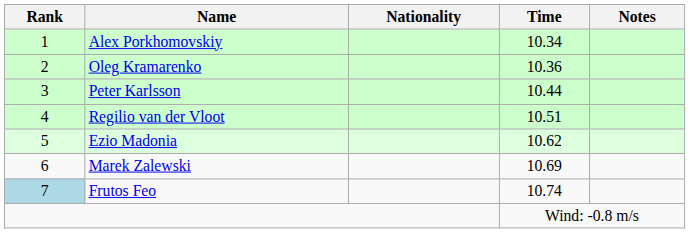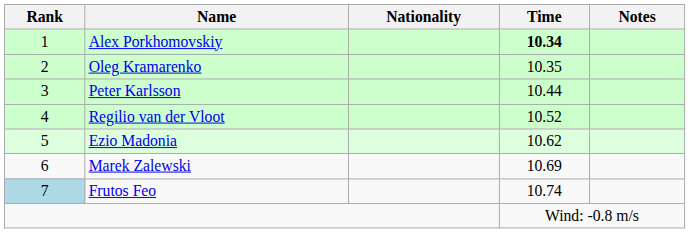 <table class="wikitable sortable" style="text-align:center;width: 55%">
 <tr>
 <th>Rank</th>
 <th>Name</th>
 <th>Nationality</th>
 <th>Time</th>
 <th>Notes</th>
 </tr>
 <tr bgcolor=ccffcc>
 <td>1</td>
 <td align=left><a href='#'>Alex Porkhomovskiy</a></td>
 <td align=left></td>
-<td>10.34</td>
+<td><strong>10.34</strong></td>
 <td></td>
 </tr>
 <tr bgcolor=ccffcc>
 <td>2</td>
 <td align=left><a href='#'>Oleg Kramarenko</a></td>
 <td align=left></td>
-<td>10.36</td>
+<td>10.35</td>
 <td></td>
 </tr>
 <tr bgcolor=ccffcc>
 <td>3</td>
 <td align=left><a href='#'>Peter Karlsson</a></td>
 <td align=left></td>
 <td>10.44</td>
 <td></td>
 </tr>
 <tr bgcolor=ccffcc>
 <td>4</td>
 <td align=left><a href='#'>Regilio van der Vloot</a></td>
 <td align=left></td>
-<td>10.51</td>
+<td>10.52</td>
 <td></td>
 </tr>
 <tr bgcolor=ddffdd>
 <td>5</td>
 <td align=left><a href='#'>Ezio Madonia</a></td>
 <td align=left></td>
 <td>10.62</td>
 <td></td>
 </tr>
 <tr>
 <td>6</td>
 <td align=left><a href='#'>Marek Zalewski</a></td>
 <td align=left></td>
 <td>10.69</td>
 <td></td>
 </tr>
 <tr>
 <td style="background: lightblue;">7</td>
 <td align=left><a href='#'>Frutos Feo</a></td>
 <td align=left></td>
 <td>10.74</td>
 <td></td>
 </tr>
 <tr>
 <td colspan="3"></td>
 <td colspan="2">Wind: -0.8 m/s</td>
 </tr>
 </table>
